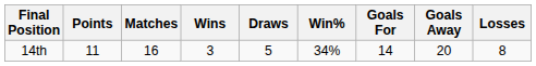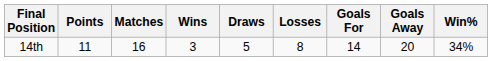 <table class="wikitable" style="font-size: 95%; text-align: center;">
 <tr>
 <th width=60>Final Position</th>
 <th width=60>Points</th>
 <th width=60>Matches</th>
 <th width=60>Wins</th>
 <th width=60>Draws</th>
-<th width=60>Win%</th>
+<th width=60>Losses</th>
 <th width=60>Goals For</th>
 <th width=60>Goals Away</th>
-<th width=60>Losses</th>
+<th width=60>Win%</th>
 </tr>
 <tr>
 <td>14th</td>
 <td>11</td>
 <td>16</td>
 <td>3</td>
 <td>5</td>
-<td>34%</td>
+<td>8</td>
 <td>14</td>
 <td>20</td>
-<td>8</td>
+<td>34%</td>
 </tr>
 </table>
